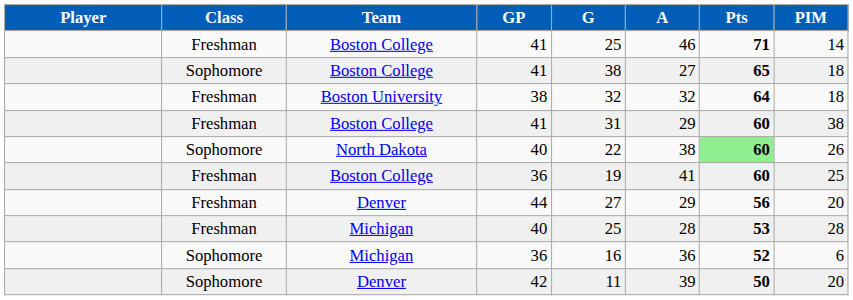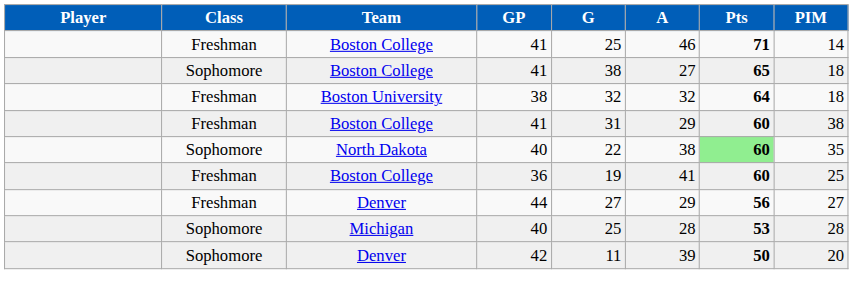 <table class="wikitable sortable">
 <tr>
 <th style="color:white; background-color:#005EB8; width: 9em;">Player</th>
 <th style="color:white; background-color:#005EB8; width: 7em;">Class</th>
 <th style="color:white; background-color:#005EB8; width: 11em;">Team</th>
 <th style="color:white; background-color:#005EB8; width: 4em;">GP</th>
 <th style="color:white; background-color:#005EB8; width: 4em;">G</th>
 <th style="color:white; background-color:#005EB8; width: 4em;">A</th>
 <th style="color:white; background-color:#005EB8; width: 4em;">Pts</th>
 <th style="color:white; background-color:#005EB8; width: 4em;">PIM</th>
 </tr>
 <tr align=right>
 <td align=left></td>
 <td align=center>Freshman</td>
 <td align=center><a href='#'>Boston College</a></td>
 <td>41</td>
 <td>25</td>
 <td>46</td>
 <td><strong>71</strong></td>
 <td>14</td>
 </tr>
 <tr align=right bgcolor=f0f0f0>
 <td align=left></td>
 <td align=center>Sophomore</td>
 <td align=center><a href='#'>Boston College</a></td>
 <td>41</td>
 <td>38</td>
 <td>27</td>
 <td><strong>65</strong></td>
 <td>18</td>
 </tr>
 <tr align=right>
 <td align=left></td>
 <td align=center>Freshman</td>
 <td align=center><a href='#'>Boston University</a></td>
 <td>38</td>
 <td>32</td>
 <td>32</td>
 <td><strong>64</strong></td>
 <td>18</td>
 </tr>
 <tr align=right bgcolor=f0f0f0>
 <td align=left></td>
 <td align=center>Freshman</td>
 <td align=center><a href='#'>Boston College</a></td>
 <td>41</td>
 <td>31</td>
 <td>29</td>
 <td><strong>60</strong></td>
 <td>38</td>
 </tr>
 <tr align=right>
 <td align=left></td>
 <td align=center>Sophomore</td>
 <td align=center><a href='#'>North Dakota</a></td>
 <td>40</td>
 <td>22</td>
 <td>38</td>
 <td style="background: lightgreen;"><strong>60</strong></td>
-<td>26</td>
+<td>35</td>
 </tr>
 <tr align=right bgcolor=f0f0f0>
 <td align=left></td>
 <td align=center>Freshman</td>
 <td align=center><a href='#'>Boston College</a></td>
 <td>36</td>
 <td>19</td>
 <td>41</td>
 <td><strong>60</strong></td>
 <td>25</td>
 </tr>
 <tr align=right>
 <td align=left></td>
 <td align=center>Freshman</td>
 <td align=center><a href='#'>Denver</a></td>
 <td>44</td>
 <td>27</td>
 <td>29</td>
 <td><strong>56</strong></td>
-<td>20</td>
+<td>27</td>
 </tr>
 <tr align=right bgcolor=f0f0f0>
 <td align=left></td>
-<td align=center>Freshman</td>
+<td align=center>Sophomore</td>
 <td align=center><a href='#'>Michigan</a></td>
 <td>40</td>
 <td>25</td>
 <td>28</td>
 <td><strong>53</strong></td>
 <td>28</td>
-</tr>
-<tr align=right>
-<td align=left></td>
-<td align=center>Sophomore</td>
-<td align=center><a href='#'>Michigan</a></td>
-<td>36</td>
-<td>16</td>
-<td>36</td>
-<td><strong>52</strong></td>
-<td>6</td>
 </tr>
 <tr align=right bgcolor=f0f0f0>
 <td align=left></td>
 <td align=center>Sophomore</td>
 <td align=center><a href='#'>Denver</a></td>
 <td>42</td>
 <td>11</td>
 <td>39</td>
 <td><strong>50</strong></td>
 <td>20</td>
 </tr>
 </table>
